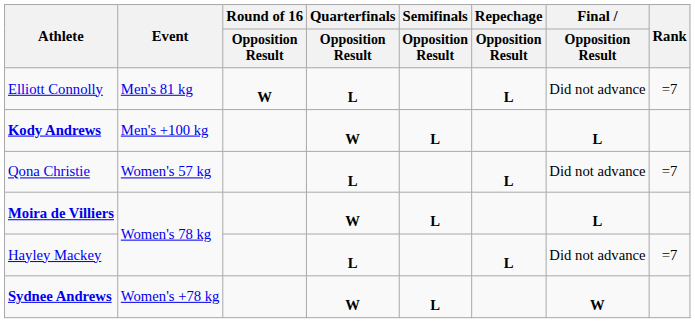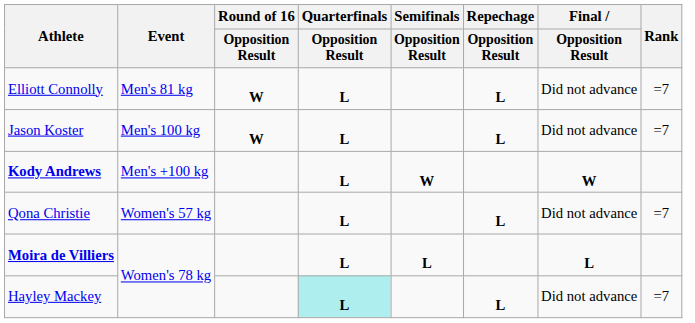 <table class="wikitable" style="font-size:90%;">
 <tr>
 <th rowspan=2>Athlete</th>
 <th rowspan=2>Event</th>
 <th>Round of 16</th>
 <th>Quarterfinals</th>
 <th>Semifinals</th>
 <th>Repechage</th>
 <th>Final / </th>
 <th rowspan=2>Rank</th>
 </tr>
 <tr style="font-size:95%">
 <th>Opposition<br>Result</th>
 <th>Opposition<br>Result</th>
 <th>Opposition<br>Result</th>
 <th>Opposition<br>Result</th>
 <th>Opposition<br>Result</th>
 </tr>
 <tr align=center>
 <td align=left><a href='#'>Elliott Connolly</a></td>
 <td align=left><a href='#'>Men's 81 kg</a></td>
 <td><br><strong>W</strong> </td>
 <td><br><strong>L</strong> </td>
 <td></td>
 <td><br><strong>L</strong> </td>
 <td>Did not advance</td>
 <td>=7</td>
 </tr>
 <tr align=center>
-<td align=left><strong><a href='#'>Kody Andrews</a></strong></td>
-<td align=left><a href='#'>Men's +100 kg</a></td>
-<td></td>
+<td align=left><a href='#'>Jason Koster</a></td>
+<td align=left><a href='#'>Men's 100 kg</a></td>
 <td><br><strong>W</strong> </td>
 <td><br><strong>L</strong> </td>
 <td></td>
 <td><br><strong>L</strong> </td>
+<td>Did not advance</td>
+<td>=7</td>
+</tr>
+<tr align=center>
+<td align=left><strong><a href='#'>Kody Andrews</a></strong></td>
+<td align=left><a href='#'>Men's +100 kg</a></td>
+<td></td>
+<td><br><strong>L</strong> </td>
+<td><br><strong>W</strong> </td>
+<td></td>
+<td><br><strong>W</strong> </td>
 <td></td>
 </tr>
 <tr align=center>
 <td align=left><a href='#'>Qona Christie</a></td>
 <td align=left><a href='#'>Women's 57 kg</a></td>
 <td></td>
 <td><br><strong>L</strong> </td>
 <td></td>
 <td><br><strong>L</strong> </td>
 <td>Did not advance</td>
 <td>=7</td>
 </tr>
 <tr align=center>
 <td align=left><strong><a href='#'>Moira de Villiers</a></strong></td>
 <td align=left rowspan=2><a href='#'>Women's 78 kg</a></td>
 <td></td>
-<td><br><strong>W</strong> </td>
+<td><br><strong>L</strong> </td>
 <td><br><strong>L</strong> </td>
 <td></td>
 <td><br><strong>L</strong> </td>
 <td></td>
 </tr>
 <tr align=center>
 <td align=left><a href='#'>Hayley Mackey</a></td>
 <td></td>
-<td><br><strong>L</strong> </td>
+<td style="background: paleturquoise;"><br><strong>L</strong> </td>
 <td></td>
 <td><br><strong>L</strong> </td>
 <td>Did not advance</td>
 <td>=7</td>
 </tr>
-<tr align=center>
-<td align=left><strong><a href='#'>Sydnee Andrews</a></strong></td>
-<td align=left><a href='#'>Women's +78 kg</a></td>
-<td></td>
-<td><br><strong>W</strong> </td>
-<td><br><strong>L</strong> </td>
-<td></td>
-<td><br><strong>W</strong> </td>
-<td></td>
-</tr>
 </table>
